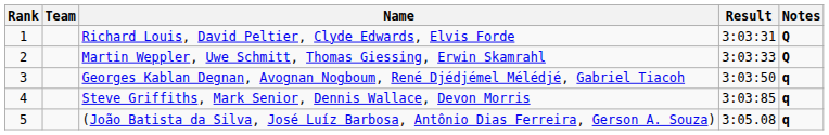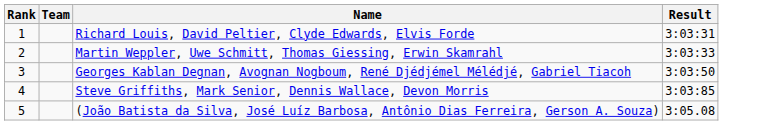 <table class="sortable wikitable">
 <tr>
 <th>Rank</th>
 <th>Team</th>
 <th>Name</th>
 <th>Result</th>
-<th>Notes</th>
 </tr>
 <tr>
 <td align="center">1</td>
 <td></td>
 <td><a href='#'>Richard Louis</a>, <a href='#'>David Peltier</a>, <a href='#'>Clyde Edwards</a>, <a href='#'>Elvis Forde</a></td>
 <td>3:03:31</td>
-<td><strong>Q</strong></td>
 </tr>
 <tr>
 <td align="center">2</td>
 <td></td>
 <td><a href='#'>Martin Weppler</a>, <a href='#'>Uwe Schmitt</a>, <a href='#'>Thomas Giessing</a>, <a href='#'>Erwin Skamrahl</a></td>
 <td>3:03:33</td>
-<td><strong>Q</strong></td>
 </tr>
 <tr>
 <td align="center">3</td>
 <td></td>
 <td><a href='#'>Georges Kablan Degnan</a>, <a href='#'>Avognan Nogboum</a>, <a href='#'>René Djédjémel Mélédjé</a>, <a href='#'>Gabriel Tiacoh</a></td>
 <td>3:03:50</td>
-<td><strong>q</strong> </td>
 </tr>
 <tr>
 <td align="center">4</td>
 <td></td>
 <td><a href='#'>Steve Griffiths</a>, <a href='#'>Mark Senior</a>, <a href='#'>Dennis Wallace</a>, <a href='#'>Devon Morris</a></td>
 <td>3:03:85</td>
-<td><strong>q</strong></td>
 </tr>
 <tr>
 <td align="center">5</td>
 <td></td>
 <td>(<a href='#'>João Batista da Silva</a>, <a href='#'>José Luíz Barbosa</a>, <a href='#'>Antônio Dias Ferreira</a>, <a href='#'>Gerson A. Souza</a>)</td>
 <td>3:05.08</td>
-<td><strong>q</strong></td>
 </tr>
 </table>
